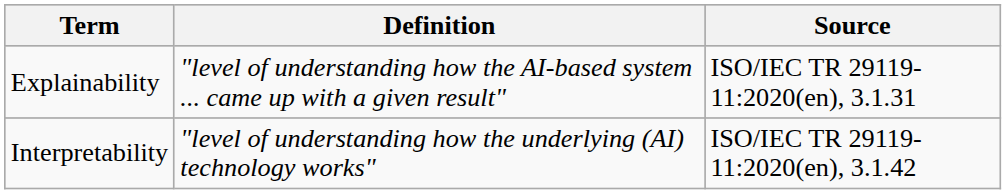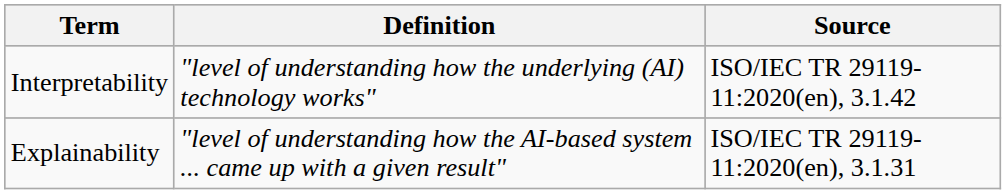 <table class="wikitable sortable">
 <tr>
 <th>Term</th>
 <th>Definition</th>
 <th>Source</th>
 </tr>
 <tr>
+<td>Interpretability</td>
+<td><em>"level of understanding how the underlying (AI) technology works"</em></td>
+<td>ISO/IEC TR 29119-11:2020(en), 3.1.42</td>
+</tr>
+<tr>
 <td>Explainability</td>
 <td><em>"level of understanding how the AI-based system ... came up with a given result"</em></td>
 <td>ISO/IEC TR 29119-11:2020(en), 3.1.31</td>
 </tr>
-<tr>
-<td>Interpretability</td>
-<td><em>"level of understanding how the underlying (AI) technology works"</em></td>
-<td>ISO/IEC TR 29119-11:2020(en), 3.1.42</td>
-</tr>
 </table>
